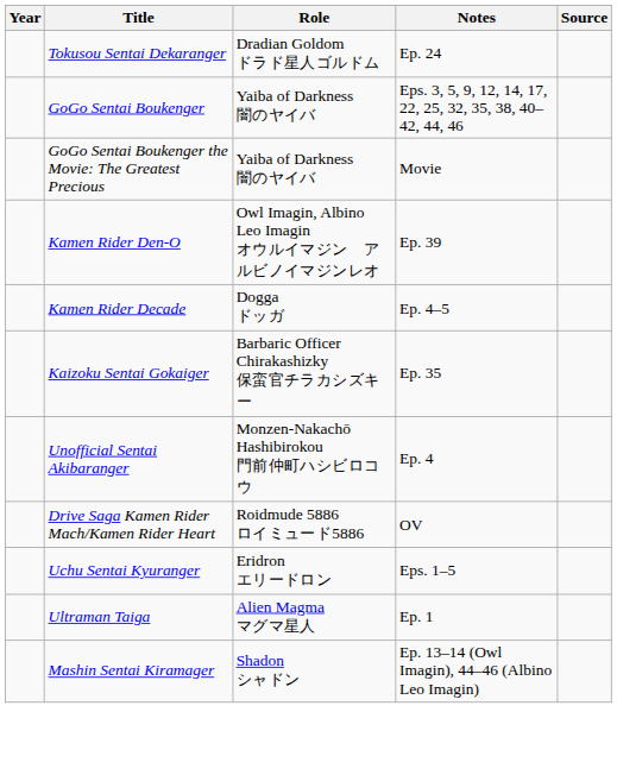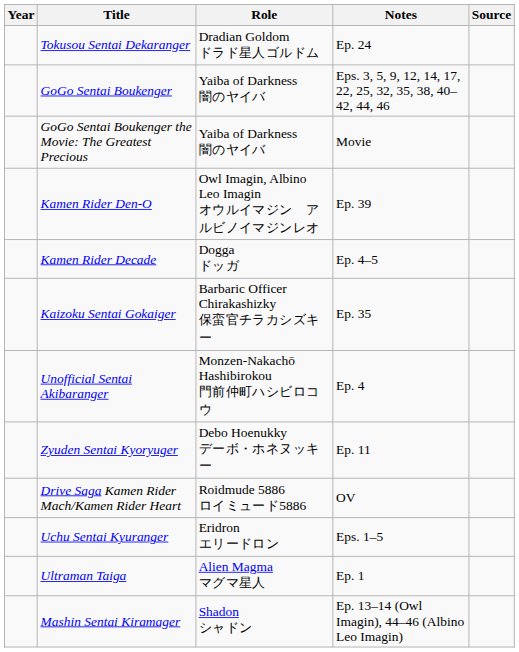 <table class="wikitable sortable plainrowheaders">
 <tr>
 <th>Year</th>
 <th>Title</th>
 <th>Role</th>
 <th class="unsortable">Notes</th>
 <th class="unsortable">Source</th>
 </tr>
 <tr>
 <td></td>
 <td><em><a href='#'>Tokusou Sentai Dekaranger</a></em></td>
 <td>Dradian Goldom<br>ドラド星人ゴルドム</td>
 <td>Ep. 24</td>
 <td></td>
 </tr>
 <tr>
 <td></td>
 <td><em><a href='#'>GoGo Sentai Boukenger</a></em></td>
 <td>Yaiba of Darkness<br>闇のヤイバ</td>
 <td>Eps. 3, 5, 9, 12, 14, 17, 22, 25, 32, 35, 38, 40–42, 44, 46</td>
 <td></td>
 </tr>
 <tr>
 <td></td>
 <td><em>GoGo Sentai Boukenger the Movie: The Greatest Precious</em></td>
 <td>Yaiba of Darkness<br>闇のヤイバ</td>
 <td>Movie</td>
 <td></td>
 </tr>
 <tr>
 <td></td>
 <td><em><a href='#'>Kamen Rider Den-O</a></em></td>
 <td>Owl Imagin, Albino Leo Imagin<br>オウルイマジン　アルビノイマジンレオ</td>
 <td>Ep. 39</td>
 <td></td>
 </tr>
 <tr>
 <td></td>
 <td><em><a href='#'>Kamen Rider Decade</a></em></td>
 <td>Dogga<br>ドッガ</td>
 <td>Ep. 4–5</td>
 <td></td>
 </tr>
 <tr>
 <td></td>
 <td><em><a href='#'>Kaizoku Sentai Gokaiger</a></em></td>
 <td>Barbaric Officer Chirakashizky<br>保蛮官チラカシズキー</td>
 <td>Ep. 35</td>
 <td></td>
 </tr>
 <tr>
 <td></td>
 <td><em><a href='#'>Unofficial Sentai Akibaranger</a></em></td>
 <td>Monzen-Nakachō Hashibirokou<br>門前仲町ハシビロコウ</td>
 <td>Ep. 4</td>
 <td></td>
 </tr>
 <tr>
 <td></td>
+<td><em><a href='#'>Zyuden Sentai Kyoryuger</a></em></td>
+<td>Debo Hoenukky<br>デーボ・ホネヌッキー</td>
+<td>Ep. 11</td>
+<td></td>
+</tr>
+<tr>
+<td></td>
 <td><em><a href='#'>Drive Saga</a> Kamen Rider Mach/Kamen Rider Heart</em></td>
 <td>Roidmude 5886<br>ロイミュード5886</td>
 <td>OV</td>
 <td></td>
 </tr>
 <tr>
 <td></td>
 <td><em><a href='#'>Uchu Sentai Kyuranger</a></em></td>
 <td>Eridron<br>エリードロン</td>
 <td>Eps. 1–5</td>
 <td></td>
 </tr>
 <tr>
 <td></td>
 <td><em><a href='#'>Ultraman Taiga</a></em></td>
 <td><a href='#'>Alien Magma</a><br>マグマ星人</td>
 <td>Ep. 1</td>
 <td></td>
 </tr>
 <tr>
 <td></td>
 <td><em><a href='#'>Mashin Sentai Kiramager</a></em></td>
 <td><a href='#'>Shadon</a><br>シャドン</td>
 <td>Ep. 13–14 (Owl Imagin), 44–46 (Albino Leo Imagin)</td>
 <td></td>
 </tr>
 </table>
